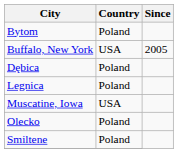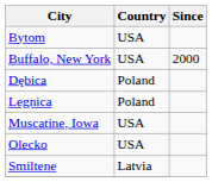 <table class="wikitable">
 <tr>
 <th>City</th>
 <th>Country</th>
 <th>Since</th>
 </tr>
 <tr>
 <td><a href='#'>Bytom</a></td>
-<td> Poland</td>
+<td> USA</td>
 <td></td>
 </tr>
 <tr>
 <td><a href='#'>Buffalo, New York</a></td>
 <td> USA</td>
-<td>2005</td>
+<td>2000</td>
 </tr>
 <tr>
 <td><a href='#'>Dębica</a></td>
 <td> Poland</td>
 <td></td>
 </tr>
 <tr>
 <td><a href='#'>Legnica</a></td>
 <td> Poland</td>
 <td></td>
 </tr>
 <tr>
 <td><a href='#'>Muscatine, Iowa</a></td>
 <td> USA</td>
 <td></td>
 </tr>
 <tr>
 <td><a href='#'>Olecko</a></td>
-<td> Poland</td>
+<td> USA</td>
 <td></td>
 </tr>
 <tr>
 <td><a href='#'>Smiltene</a></td>
-<td> Poland</td>
+<td> Latvia</td>
 </tr>
 <tr>
 </tr>
 </table>
